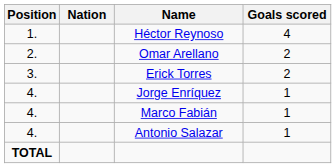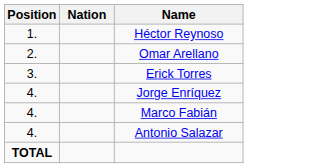 <table class="wikitable" style="font-size: 95%; text-align: center;">
 <tr>
 <th width=60>Position</th>
 <th width=60>Nation</th>
 <th width=150>Name</th>
-<th width=100>Goals scored</th>
 </tr>
 <tr>
 <td>1.</td>
 <td></td>
 <td><a href='#'>Héctor Reynoso</a></td>
-<td>4</td>
 </tr>
 <tr>
 <td>2.</td>
 <td></td>
 <td><a href='#'>Omar Arellano</a></td>
-<td>2</td>
 </tr>
 <tr>
 <td>3.</td>
 <td></td>
 <td><a href='#'>Erick Torres</a></td>
-<td>2</td>
 </tr>
 <tr>
 <td>4.</td>
 <td></td>
 <td><a href='#'>Jorge Enríquez</a></td>
-<td>1</td>
 </tr>
 <tr>
 <td>4.</td>
 <td></td>
 <td><a href='#'>Marco Fabián</a></td>
-<td>1</td>
 </tr>
 <tr>
 <td>4.</td>
 <td></td>
 <td><a href='#'>Antonio Salazar</a></td>
-<td>1</td>
 </tr>
 <tr>
 <td><strong>TOTAL</strong></td>
 <td></td>
 <td></td>
-<td></td>
 </tr>
 </table>
